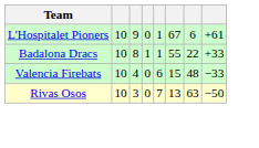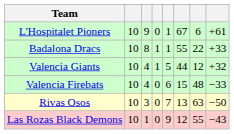 <table class="wikitable sortable" style="text-align: center;">
 <tr>
 <th>Team</th>
 <th></th>
 <th></th>
 <th></th>
 <th></th>
 <th></th>
 <th></th>
 <th></th>
 </tr>
 <tr ! style="background:#cfc;">
 <td><a href='#'>L'Hospitalet Pioners</a></td>
 <td>10</td>
 <td>9</td>
 <td>0</td>
 <td>1</td>
 <td>67</td>
 <td>6</td>
 <td>+61</td>
 </tr>
 <tr ! style="background:#cfc;">
 <td><a href='#'>Badalona Dracs</a></td>
 <td>10</td>
 <td>8</td>
 <td>1</td>
 <td>1</td>
 <td>55</td>
 <td>22</td>
 <td>+33</td>
 </tr>
 <tr ! style="background:#cfc;">
+<td><a href='#'>Valencia Giants</a></td>
+<td>10</td>
+<td>4</td>
+<td>1</td>
+<td>5</td>
+<td>44</td>
+<td>12</td>
+<td>+32</td>
+</tr>
+<tr ! style="background:#cfc;">
 <td><a href='#'>Valencia Firebats</a></td>
 <td>10</td>
 <td>4</td>
 <td>0</td>
 <td>6</td>
 <td>15</td>
 <td>48</td>
 <td>−33</td>
 </tr>
 <tr ! style="background:#FFFFCC">
 <td><a href='#'>Rivas Osos</a></td>
 <td>10</td>
 <td>3</td>
 <td>0</td>
 <td>7</td>
 <td>13</td>
 <td>63</td>
 <td>−50</td>
 </tr>
+<tr ! style="background:#ffcccc">
+<td><a href='#'>Las Rozas Black Demons</a></td>
+<td>10</td>
+<td>1</td>
+<td>0</td>
+<td>9</td>
+<td>12</td>
+<td>55</td>
+<td>−43</td>
+</tr>
 </table>
